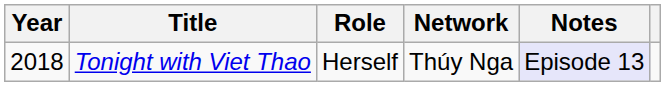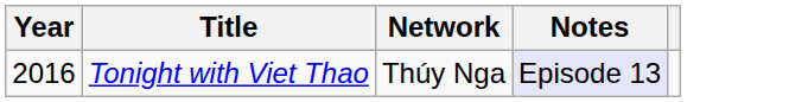 <table class="wikitable sortable plainrowheaders" style="text-align:center;">
 <tr>
 <th>Year</th>
 <th>Title</th>
-<th>Role</th>
 <th>Network</th>
 <th class="unsortable">Notes</th>
 <th class="unsortable"></th>
 </tr>
 <tr>
-<td>2018</td>
+<td>2016</td>
 <td><em><a href='#'>Tonight with Viet Thao</a></em></td>
-<td>Herself</td>
 <td>Thúy Nga</td>
 <td style="background: lavender; text-align:left;">Episode 13</td>
 <td></td>
 </tr>
 </table>
